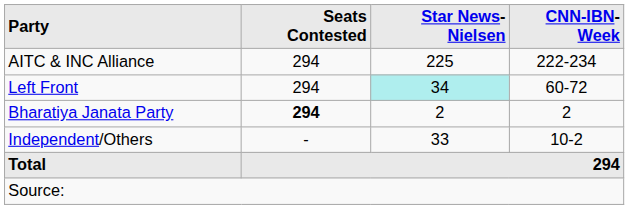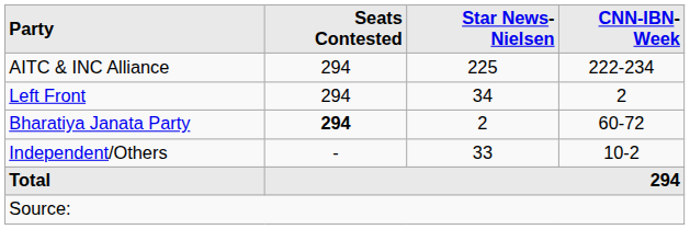 <table class="wikitable">
 <tr>
 <th !  style="text-align:left; background:#e9e9e9; width:225px;">Party</th>
 <th style="background:#e9e9e9; text-align:right;">Seats Contested</th>
 <th style="background:#e9e9e9; text-align:right;"><a href='#'>Star News</a>-<a href='#'>Nielsen</a></th>
 <th style="background:#e9e9e9; text-align:right;"><a href='#'>CNN-IBN</a>-<a href='#'>Week</a></th>
 </tr>
 <tr>
 <td>AITC & INC Alliance</td>
 <td style="text-align:center;">294</td>
 <td style="text-align:center;">225</td>
 <td style="text-align:center;">222-234</td>
 </tr>
 <tr>
 <td><a href='#'>Left Front</a></td>
 <td style="text-align:center;">294</td>
-<td style="background: paleturquoise; text-align:center;">34</td>
-<td style="text-align:center;">60-72</td>
+<td style="text-align:center;">34</td>
+<td style="text-align:center;">2</td>
 </tr>
 <tr>
 <td><a href='#'>Bharatiya Janata Party</a></td>
 <td style="text-align:center;"><strong>294</strong></td>
 <td style="text-align:center;">2</td>
-<td style="text-align:center;">2</td>
+<td style="text-align:center;">60-72</td>
 </tr>
 <tr>
 <td><a href='#'>Independent</a>/Others</td>
 <td style="text-align:center;">-</td>
 <td style="text-align:center;">33</td>
 <td style="text-align:center;">10-2</td>
 </tr>
 <tr style="background:#e9e9e9;">
 <td style="text-align:left; "><strong>Total</strong></td>
 <td style="text-align:right; width:30px; " colspan="6"><strong>294</strong></td>
 </tr>
 <tr>
 <td colspan="7">Source: </td>
 </tr>
 </table>
